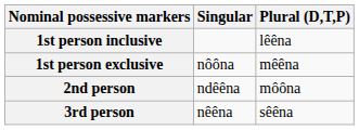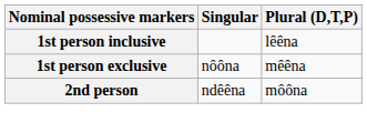 <table class="wikitable">
 <tr>
 <th>Nominal possessive markers</th>
 <th>Singular</th>
 <th>Plural (D,T,P)</th>
 </tr>
 <tr>
 <th>1st person inclusive</th>
 <td></td>
 <td>lêêna</td>
 </tr>
 <tr>
 <th>1st person exclusive</th>
 <td>nôôna</td>
 <td>mêêna</td>
 </tr>
 <tr>
 <th>2nd person</th>
 <td>ndêêna</td>
 <td>môôna</td>
 </tr>
-<tr>
-<th>3rd person</th>
-<td>nêêna</td>
-<td>sêêna</td>
-</tr>
 </table>
